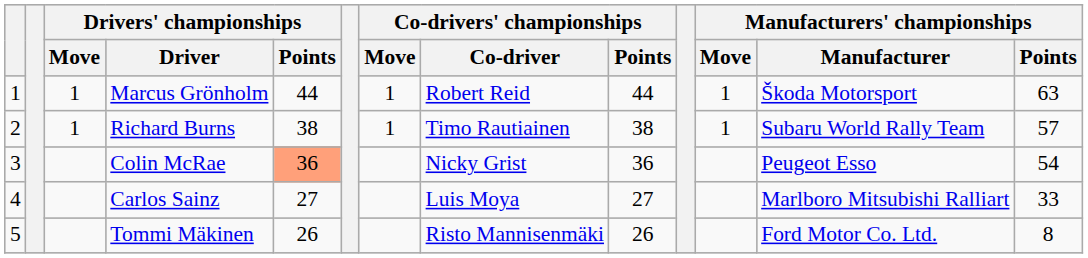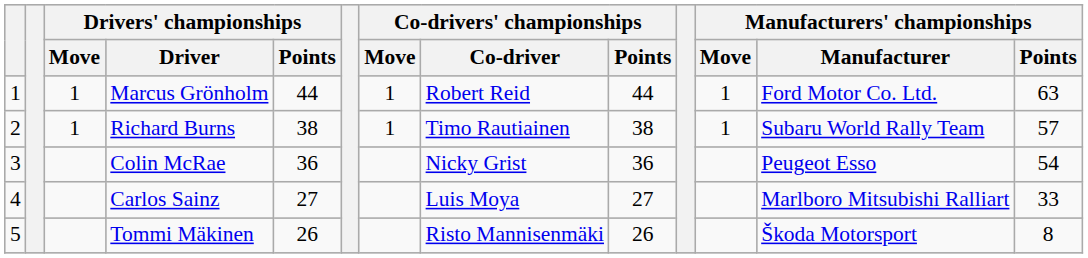 <table class="wikitable" style="font-size:85%;">
 <tr>
 <th rowspan="2"></th>
 <th rowspan="7" style="width:5px;"></th>
 <th colspan="3">Drivers' championships</th>
 <th rowspan="7" style="width:5px;"></th>
 <th colspan="3" nowrap>Co-drivers' championships</th>
 <th rowspan="7" style="width:5px;"></th>
 <th colspan="3" nowrap>Manufacturers' championships</th>
 </tr>
 <tr>
 <th>Move</th>
 <th>Driver</th>
 <th>Points</th>
 <th>Move</th>
 <th>Co-driver</th>
 <th>Points</th>
 <th>Move</th>
 <th>Manufacturer</th>
 <th>Points</th>
 </tr>
 <tr>
 <td align="center">1</td>
 <td align="center"> 1</td>
 <td> <a href='#'>Marcus Grönholm</a></td>
 <td align="center">44</td>
 <td align="center"> 1</td>
 <td> <a href='#'>Robert Reid</a></td>
 <td align="center">44</td>
 <td align="center"> 1</td>
-<td> <a href='#'>Škoda Motorsport</a></td>
+<td> <a href='#'>Ford Motor Co. Ltd.</a></td>
 <td align="center">63</td>
 </tr>
 <tr>
 <td align="center">2</td>
 <td align="center"> 1</td>
 <td> <a href='#'>Richard Burns</a></td>
 <td align="center">38</td>
 <td align="center"> 1</td>
 <td> <a href='#'>Timo Rautiainen</a></td>
 <td align="center">38</td>
 <td align="center"> 1</td>
 <td> <a href='#'>Subaru World Rally Team</a></td>
 <td align="center">57</td>
 </tr>
 <tr>
 <td align="center">3</td>
 <td align="center"></td>
 <td> <a href='#'>Colin McRae</a></td>
-<td align="center" style="background: lightsalmon;">36</td>
+<td align="center">36</td>
 <td align="center"></td>
 <td> <a href='#'>Nicky Grist</a></td>
 <td align="center">36</td>
 <td align="center"></td>
 <td> <a href='#'>Peugeot Esso</a></td>
 <td align="center">54</td>
 </tr>
 <tr>
 <td align="center">4</td>
 <td align="center"></td>
 <td> <a href='#'>Carlos Sainz</a></td>
 <td align="center">27</td>
 <td align="center"></td>
 <td> <a href='#'>Luis Moya</a></td>
 <td align="center">27</td>
 <td align="center"></td>
 <td> <a href='#'>Marlboro Mitsubishi Ralliart</a></td>
 <td align="center">33</td>
 </tr>
 <tr>
 <td align="center">5</td>
 <td align="center"></td>
 <td> <a href='#'>Tommi Mäkinen</a></td>
 <td align="center">26</td>
 <td align="center"></td>
 <td> <a href='#'>Risto Mannisenmäki</a></td>
 <td align="center">26</td>
 <td align="center"></td>
-<td> <a href='#'>Ford Motor Co. Ltd.</a></td>
+<td> <a href='#'>Škoda Motorsport</a></td>
 <td align="center">8</td>
 </tr>
 </table>
